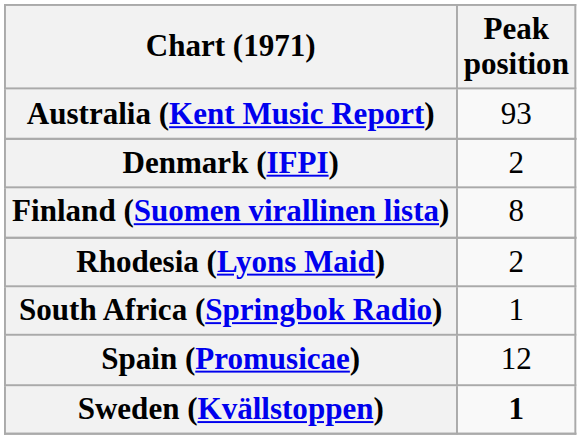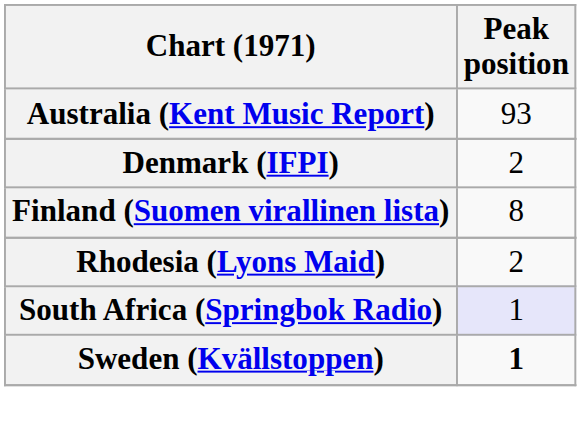 <table class="wikitable sortable plainrowheaders" style="text-align:center">
 <tr>
 <th>Chart (1971)</th>
 <th>Peak<br>position</th>
 </tr>
 <tr>
 <th scope="row">Australia (<a href='#'>Kent Music Report</a>)</th>
 <td>93</td>
 </tr>
 <tr>
 </tr>
 <tr>
 </tr>
 <tr>
 <th scope="row">Denmark (<a href='#'>IFPI</a>)</th>
 <td>2</td>
 </tr>
 <tr>
 <th scope="row">Finland (<a href='#'>Suomen virallinen lista</a>)</th>
 <td>8</td>
 </tr>
 <tr>
 </tr>
 <tr>
 </tr>
 <tr>
 </tr>
 <tr>
 </tr>
 <tr>
 </tr>
 <tr>
 <th scope="row">Rhodesia (<a href='#'>Lyons Maid</a>)</th>
 <td>2</td>
 </tr>
 <tr>
 <th scope="row">South Africa (<a href='#'>Springbok Radio</a>)</th>
-<td>1</td>
-</tr>
-<tr>
-<th scope="row">Spain (<a href='#'>Promusicae</a>)</th>
-<td>12</td>
+<td style="background: lavender;">1</td>
 </tr>
 <tr>
 <th scope="row">Sweden (<a href='#'>Kvällstoppen</a>)</th>
 <td><strong>1</strong></td>
 </tr>
 <tr>
 </tr>
 </table>
